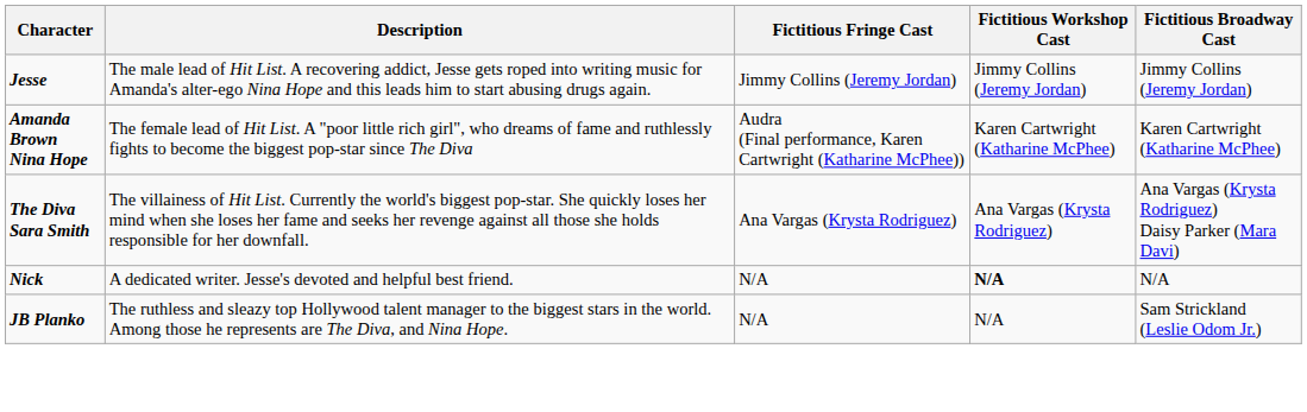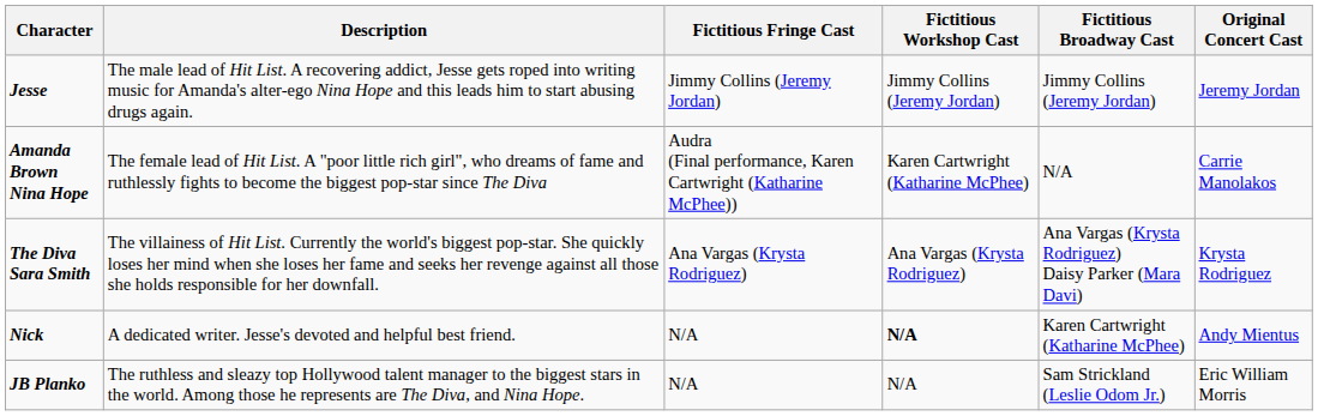 <table class="wikitable" style="width:75em; font-size:90%; line-height:1.2">
 <tr>
 <th>Character</th>
 <th>Description</th>
 <th>Fictitious Fringe Cast</th>
 <th>Fictitious Workshop Cast</th>
 <th>Fictitious Broadway Cast</th>
+<th>Original Concert Cast</th>
 </tr>
 <tr>
 <td><strong><em>Jesse</em></strong></td>
 <td>The male lead of <em>Hit List</em>. A recovering addict, Jesse gets roped into writing music for Amanda's alter-ego <em>Nina Hope</em> and this leads him to start abusing drugs again.</td>
 <td>Jimmy Collins (<a href='#'>Jeremy Jordan</a>)</td>
 <td>Jimmy Collins (<a href='#'>Jeremy Jordan</a>)</td>
 <td>Jimmy Collins (<a href='#'>Jeremy Jordan</a>)</td>
+<td><a href='#'>Jeremy Jordan</a></td>
 </tr>
 <tr>
 <td><strong><em>Amanda Brown</em></strong><br><strong><em>Nina Hope</em></strong></td>
 <td>The female lead of <em>Hit List</em>. A "poor little rich girl", who dreams of fame and ruthlessly fights to become the biggest pop-star since <em>The Diva</em></td>
 <td>Audra<br>(Final performance, Karen Cartwright (<a href='#'>Katharine McPhee</a>))</td>
 <td>Karen Cartwright (<a href='#'>Katharine McPhee</a>)</td>
-<td>Karen Cartwright (<a href='#'>Katharine McPhee</a>)</td>
+<td>N/A</td>
+<td><a href='#'>Carrie Manolakos</a></td>
 </tr>
 <tr>
 <td><strong><em>The Diva</em></strong><br><strong><em>Sara Smith</em></strong></td>
 <td>The villainess of <em>Hit List</em>. Currently the world's biggest pop-star. She quickly loses her mind when she loses her fame and seeks her revenge against all those she holds responsible for her downfall.</td>
 <td>Ana Vargas (<a href='#'>Krysta Rodriguez</a>)</td>
 <td>Ana Vargas (<a href='#'>Krysta Rodriguez</a>)</td>
 <td>Ana Vargas (<a href='#'>Krysta Rodriguez</a>)<br>Daisy Parker (<a href='#'>Mara Davi</a>)</td>
+<td><a href='#'>Krysta Rodriguez</a></td>
 </tr>
 <tr>
 <td><strong><em>Nick</em></strong></td>
 <td>A dedicated writer. Jesse's devoted and helpful best friend.</td>
 <td>N/A</td>
 <td><strong>N/A</strong></td>
-<td>N/A</td>
+<td>Karen Cartwright (<a href='#'>Katharine McPhee</a>)</td>
+<td><a href='#'>Andy Mientus</a></td>
 </tr>
 <tr>
 <td><strong><em>JB Planko</em></strong></td>
 <td>The ruthless and sleazy top Hollywood talent manager to the biggest stars in the world. Among those he represents are <em>The Diva</em>, and <em>Nina Hope</em>.</td>
 <td>N/A</td>
 <td>N/A</td>
 <td>Sam Strickland (<a href='#'>Leslie Odom Jr.</a>)</td>
+<td>Eric William Morris</td>
 </tr>
 </table>
